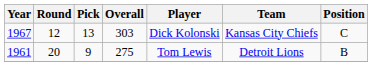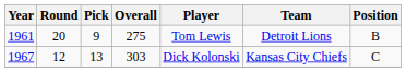 <table class="wikitable sortable" style="text-align: center;">
 <tr>
 <th>Year</th>
 <th>Round</th>
 <th>Pick</th>
 <th>Overall</th>
 <th>Player</th>
 <th>Team</th>
 <th>Position</th>
 </tr>
 <tr>
+<td><a href='#'>1961</a></td>
+<td>20</td>
+<td>9</td>
+<td>275</td>
+<td><a href='#'>Tom Lewis</a></td>
+<td><a href='#'>Detroit Lions</a></td>
+<td>B</td>
+</tr>
+<tr>
 <td><a href='#'>1967</a></td>
 <td>12</td>
 <td>13</td>
 <td>303</td>
 <td><a href='#'>Dick Kolonski</a></td>
 <td><a href='#'>Kansas City Chiefs</a></td>
 <td>C</td>
 </tr>
 <tr>
-<td><a href='#'>1961</a></td>
-<td>20</td>
-<td>9</td>
-<td>275</td>
-<td><a href='#'>Tom Lewis</a></td>
-<td><a href='#'>Detroit Lions</a></td>
-<td>B</td>
-</tr>
-<tr>
 </tr>
 </table>
